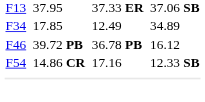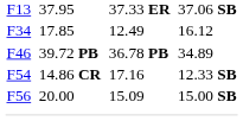 <table>
 <tr>
 <td><a href='#'>F13</a></td>
 <td></td>
 <td>37.95</td>
 <td></td>
 <td>37.33 <strong>ER</strong></td>
 <td></td>
 <td>37.06 <strong>SB</strong></td>
 </tr>
 <tr>
 <td><a href='#'>F34</a></td>
 <td></td>
 <td>17.85</td>
 <td></td>
 <td>12.49</td>
 <td></td>
-<td>34.89</td>
+<td>16.12</td>
 </tr>
 <tr>
 <td><a href='#'>F46</a></td>
 <td></td>
 <td>39.72 <strong>PB</strong></td>
 <td></td>
 <td>36.78 <strong>PB</strong></td>
 <td></td>
-<td>16.12</td>
+<td>34.89</td>
 </tr>
 <tr>
 <td><a href='#'>F54</a></td>
 <td></td>
 <td>14.86 <strong>CR</strong></td>
 <td></td>
 <td>17.16</td>
 <td></td>
 <td>12.33 <strong>SB</strong></td>
 </tr>
 <tr>
+<td><a href='#'>F56</a></td>
+<td></td>
+<td>20.00</td>
+<td></td>
+<td>15.09</td>
+<td></td>
+<td>15.00 <strong>SB</strong></td>
+</tr>
+<tr>
 <td colspan=7></td>
 </tr>
 <tr>
 </tr>
 <tr bgcolor= e8e8e8>
 <td colspan=7></td>
 </tr>
 </table>
